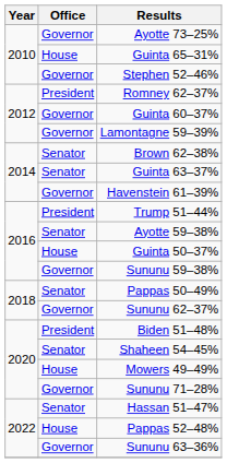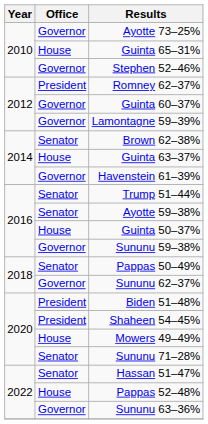 <table class="wikitable" style="float:right; font-size:85%; margin:10px">
 <tr>
 <th>Year</th>
 <th>Office</th>
 <th>Results</th>
 </tr>
 <tr>
 <td rowspan="3">2010</td>
 <td><a href='#'>Governor</a></td>
 <td align="right" ><a href='#'>Ayotte</a> 73–25%</td>
 </tr>
 <tr>
 <td><a href='#'>House</a></td>
 <td align="right" ><a href='#'>Guinta</a> 65–31%</td>
 </tr>
 <tr>
 <td><a href='#'>Governor</a></td>
 <td align="right" ><a href='#'>Stephen</a> 52–46%</td>
 </tr>
 <tr>
 <td rowspan="3">2012</td>
 <td><a href='#'>President</a></td>
 <td align="right" ><a href='#'>Romney</a> 62–37%</td>
 </tr>
 <tr>
 <td><a href='#'>Governor</a></td>
 <td align="right" ><a href='#'>Guinta</a> 60–37%</td>
 </tr>
 <tr>
 <td><a href='#'>Governor</a></td>
 <td align="right" ><a href='#'>Lamontagne</a> 59–39%</td>
 </tr>
 <tr>
 <td rowspan="3">2014</td>
 <td><a href='#'>Senator</a></td>
 <td align="right" ><a href='#'>Brown</a> 62–38%</td>
 </tr>
 <tr>
-<td><a href='#'>Senator</a></td>
+<td><a href='#'>House</a></td>
 <td align="right" ><a href='#'>Guinta</a> 63–37%</td>
 </tr>
 <tr>
 <td><a href='#'>Governor</a></td>
 <td align="right" ><a href='#'>Havenstein</a> 61–39%</td>
 </tr>
 <tr>
 <td rowspan="4">2016</td>
-<td><a href='#'>President</a></td>
+<td><a href='#'>Senator</a></td>
 <td align="right" ><a href='#'>Trump</a> 51–44%</td>
 </tr>
 <tr>
 <td><a href='#'>Senator</a></td>
 <td align="right" ><a href='#'>Ayotte</a> 59–38%</td>
 </tr>
 <tr>
 <td><a href='#'>House</a></td>
 <td align="right" ><a href='#'>Guinta</a> 50–37%</td>
 </tr>
 <tr>
 <td><a href='#'>Governor</a></td>
 <td align="right" ><a href='#'>Sununu</a> 59–38%</td>
 </tr>
 <tr>
 <td rowspan="2">2018</td>
 <td><a href='#'>Senator</a></td>
 <td align="right" ><a href='#'>Pappas</a> 50–49%</td>
 </tr>
 <tr>
 <td><a href='#'>Governor</a></td>
 <td align="right" ><a href='#'>Sununu</a> 62–37%</td>
 </tr>
 <tr>
 <td rowspan="4">2020</td>
 <td><a href='#'>President</a></td>
 <td align="right" ><a href='#'>Biden</a> 51–48%</td>
 </tr>
 <tr>
-<td><a href='#'>Senator</a></td>
+<td><a href='#'>President</a></td>
 <td align="right" ><a href='#'>Shaheen</a> 54–45%</td>
 </tr>
 <tr>
 <td><a href='#'>House</a></td>
 <td align="right" ><a href='#'>Mowers</a> 49–49%</td>
 </tr>
 <tr>
-<td><a href='#'>Governor</a></td>
+<td><a href='#'>Senator</a></td>
 <td align="right" ><a href='#'>Sununu</a> 71–28%</td>
 </tr>
 <tr>
 <td rowspan="3">2022</td>
 <td><a href='#'>Senator</a></td>
 <td align="right" ><a href='#'>Hassan</a> 51–47%</td>
 </tr>
 <tr>
 <td><a href='#'>House</a></td>
 <td align="right" ><a href='#'>Pappas</a> 52–48%</td>
 </tr>
 <tr>
 <td><a href='#'>Governor</a></td>
 <td align="right" ><a href='#'>Sununu</a> 63–36%</td>
 </tr>
 <tr>
 </tr>
 </table>
